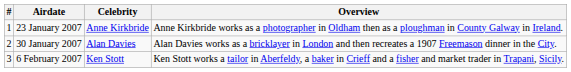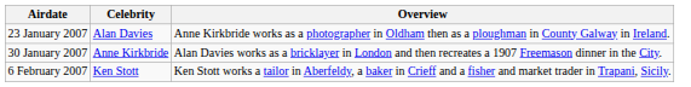 <table class="wikitable" style="font-size: 100%;">
 <tr>
-<th>#</th>
 <th>Airdate</th>
 <th>Celebrity</th>
 <th>Overview</th>
 </tr>
 <tr>
-<td>1</td>
 <td>23 January 2007</td>
-<td><a href='#'>Anne Kirkbride</a></td>
+<td><a href='#'>Alan Davies</a></td>
 <td style="font-size: 100%;">Anne Kirkbride works as a <a href='#'>photographer</a> in <a href='#'>Oldham</a> then as a <a href='#'>ploughman</a> in <a href='#'>County Galway</a> in <a href='#'>Ireland</a>.</td>
 </tr>
 <tr>
-<td>2</td>
 <td>30 January 2007</td>
-<td><a href='#'>Alan Davies</a></td>
+<td><a href='#'>Anne Kirkbride</a></td>
 <td style="font-size: 100%;">Alan Davies works as a <a href='#'>bricklayer</a> in <a href='#'>London</a> and then recreates a 1907 <a href='#'>Freemason</a> dinner in the <a href='#'>City</a>.</td>
 </tr>
 <tr>
-<td>3</td>
 <td>6 February 2007</td>
 <td><a href='#'>Ken Stott</a></td>
 <td style="font-size: 100%;">Ken Stott works a <a href='#'>tailor</a> in <a href='#'>Aberfeldy</a>, a <a href='#'>baker</a> in <a href='#'>Crieff</a> and a <a href='#'>fisher</a> and market trader in <a href='#'>Trapani</a>, <a href='#'>Sicily</a>.</td>
 </tr>
 </table>
